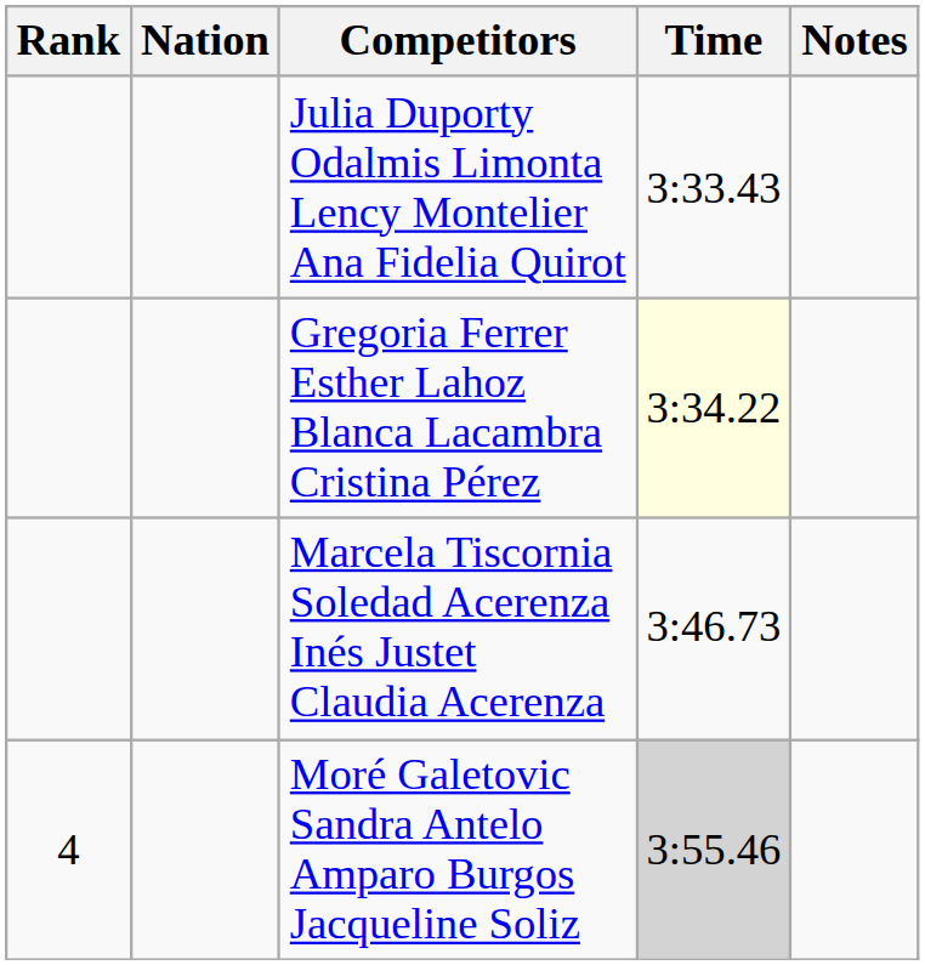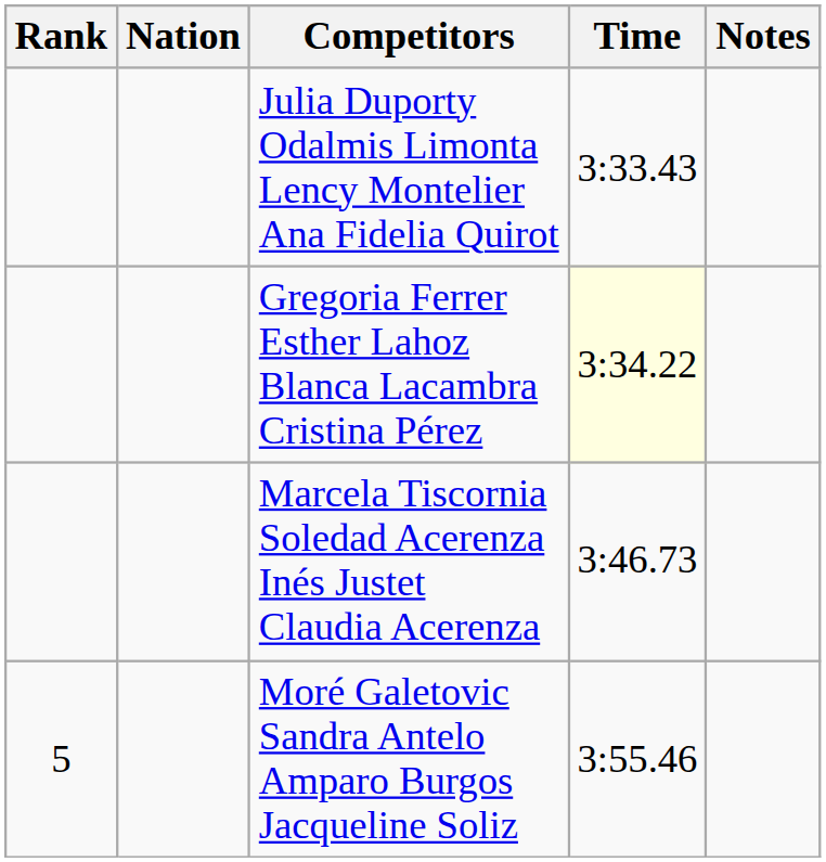 <table class="wikitable sortable" style="text-align:center">
 <tr>
 <th>Rank</th>
 <th>Nation</th>
 <th>Competitors</th>
 <th>Time</th>
 <th>Notes</th>
 </tr>
 <tr>
 <td align=center></td>
 <td align=left></td>
 <td align=left><a href='#'>Julia Duporty</a><br><a href='#'>Odalmis Limonta</a><br><a href='#'>Lency Montelier</a><br><a href='#'>Ana Fidelia Quirot</a></td>
 <td>3:33.43</td>
 <td></td>
 </tr>
 <tr>
 <td align=center></td>
 <td align=left></td>
 <td align=left><a href='#'>Gregoria Ferrer</a><br><a href='#'>Esther Lahoz</a><br><a href='#'>Blanca Lacambra</a><br><a href='#'>Cristina Pérez</a></td>
 <td style="background: lightyellow;">3:34.22</td>
 <td></td>
 </tr>
 <tr>
 <td align=center></td>
 <td align=left></td>
 <td align=left><a href='#'>Marcela Tiscornia</a><br><a href='#'>Soledad Acerenza</a><br><a href='#'>Inés Justet</a><br><a href='#'>Claudia Acerenza</a></td>
 <td>3:46.73</td>
 <td></td>
 </tr>
 <tr>
-<td align=center>4</td>
+<td align=center>5</td>
 <td align=left></td>
 <td align=left><a href='#'>Moré Galetovic</a><br><a href='#'>Sandra Antelo</a><br><a href='#'>Amparo Burgos</a><br><a href='#'>Jacqueline Soliz</a></td>
-<td style="background: lightgrey;">3:55.46</td>
+<td>3:55.46</td>
 <td></td>
 </tr>
 </table>
